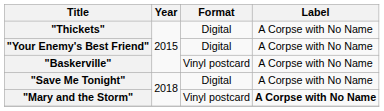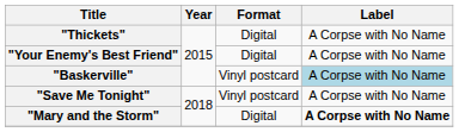 <table class="wikitable plainrowheaders" border="1">
 <tr>
 <th scope="col">Title</th>
 <th scope="col">Year</th>
 <th scope="col">Format</th>
 <th scope="col">Label</th>
 </tr>
 <tr>
 <th scope="row">"Thickets"</th>
 <td rowspan="3" style="text-align:center;">2015</td>
 <td style="text-align:center;">Digital</td>
 <td style="text-align:center;">A Corpse with No Name</td>
 </tr>
 <tr>
 <th scope="row">"Your Enemy's Best Friend"</th>
 <td style="text-align:center;">Digital</td>
 <td style="text-align:center;">A Corpse with No Name</td>
 </tr>
 <tr>
 <th scope="row">"Baskerville"</th>
 <td style="text-align:center;">Vinyl postcard</td>
-<td style="text-align:center;">A Corpse with No Name</td>
+<td style="background: lightblue; text-align:center;">A Corpse with No Name</td>
 </tr>
 <tr>
 <th scope="row">"Save Me Tonight"</th>
 <td rowspan="2" style="text-align:center;">2018</td>
-<td style="text-align:center;">Digital</td>
+<td style="text-align:center;">Vinyl postcard</td>
 <td style="text-align:center;">A Corpse with No Name</td>
 </tr>
 <tr>
 <th scope="row">"Mary and the Storm"</th>
-<td style="text-align:center;">Vinyl postcard</td>
+<td style="text-align:center;">Digital</td>
 <td style="text-align:center;"><strong>A Corpse with No Name</strong></td>
 </tr>
 <tr>
 </tr>
 </table>
